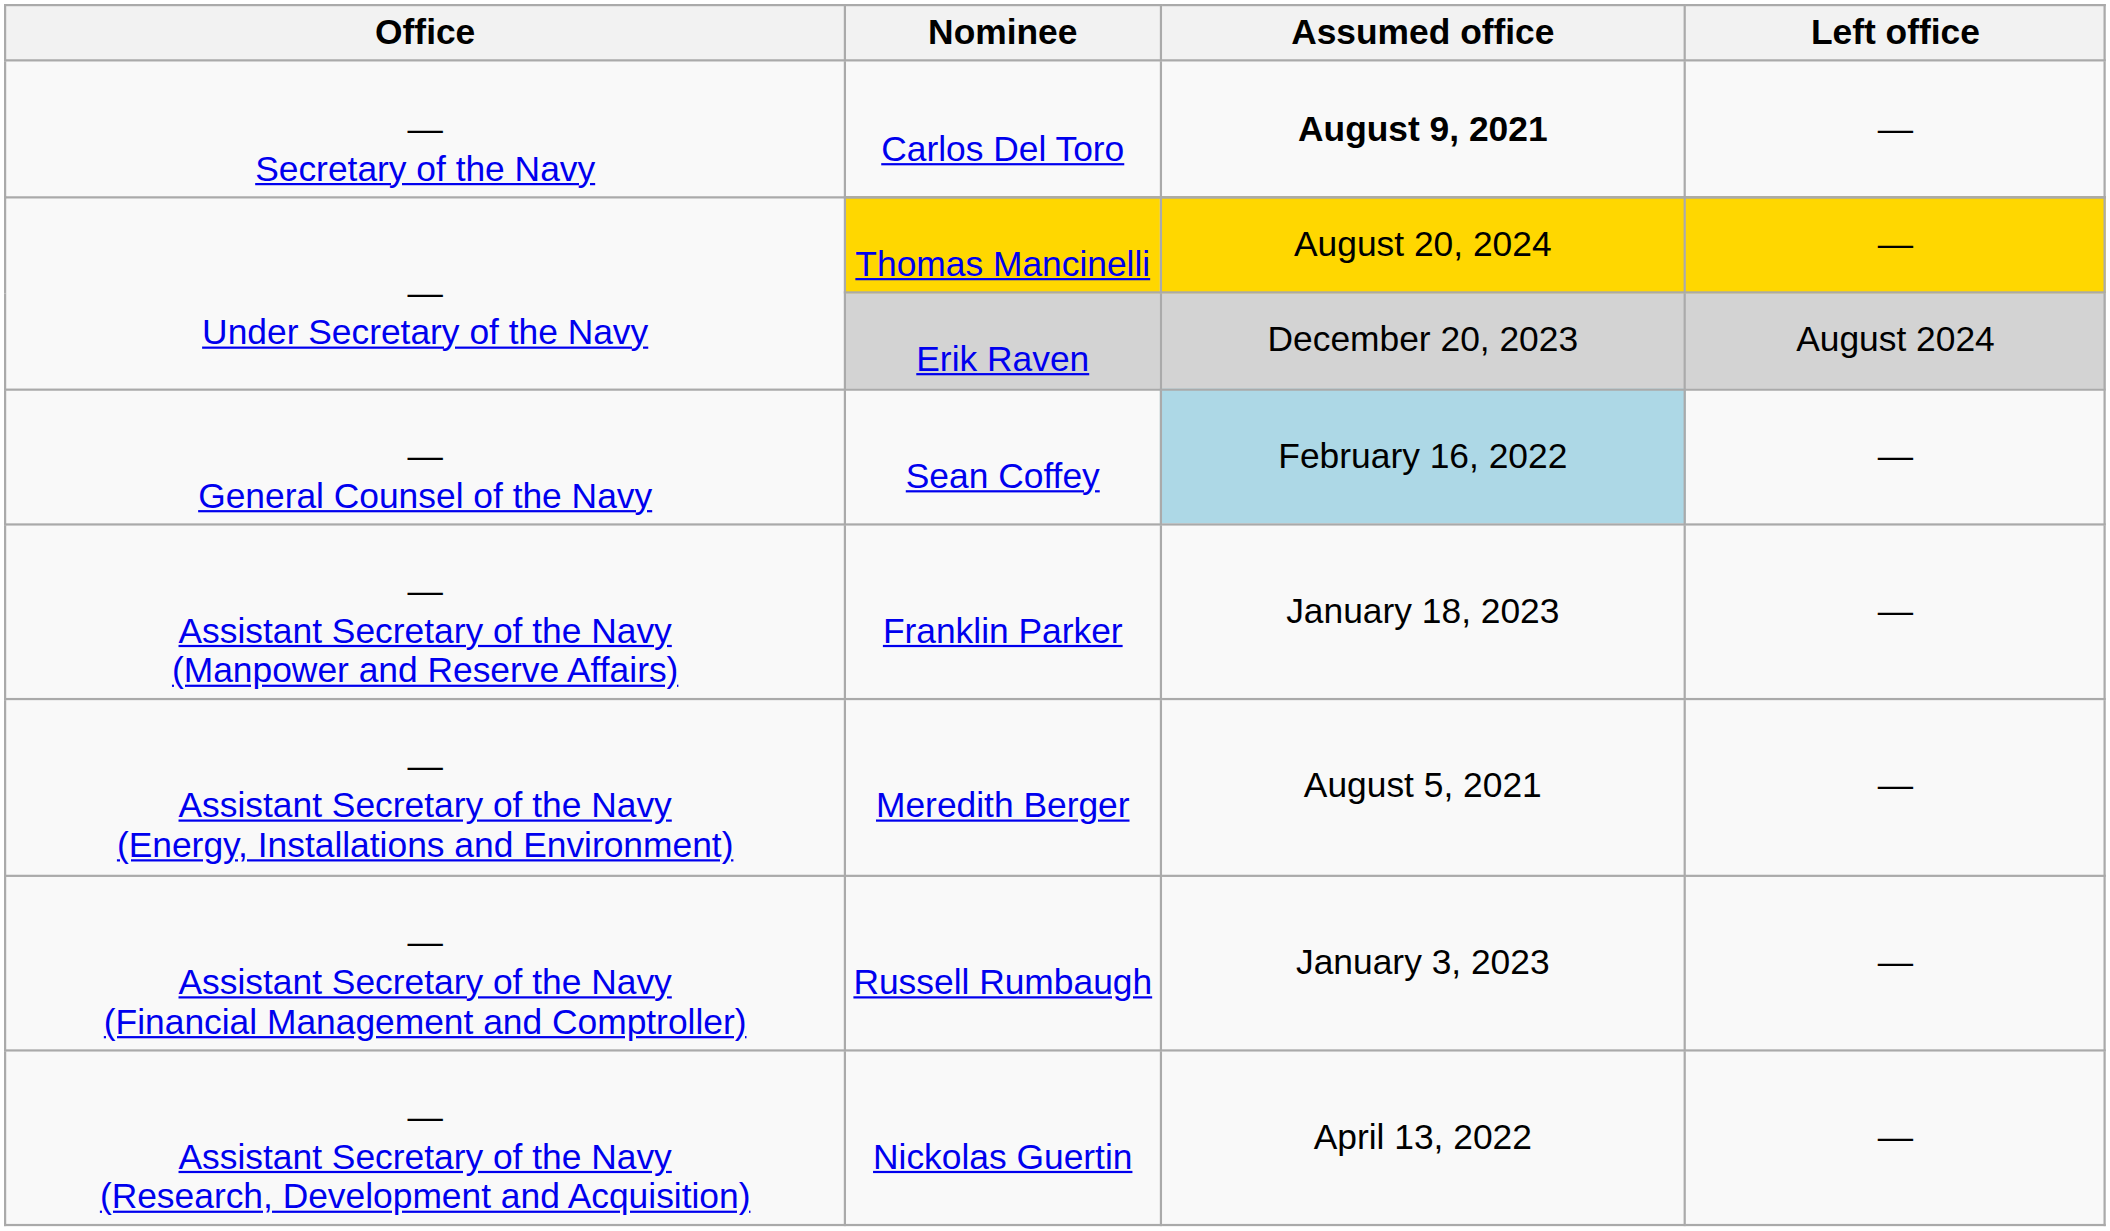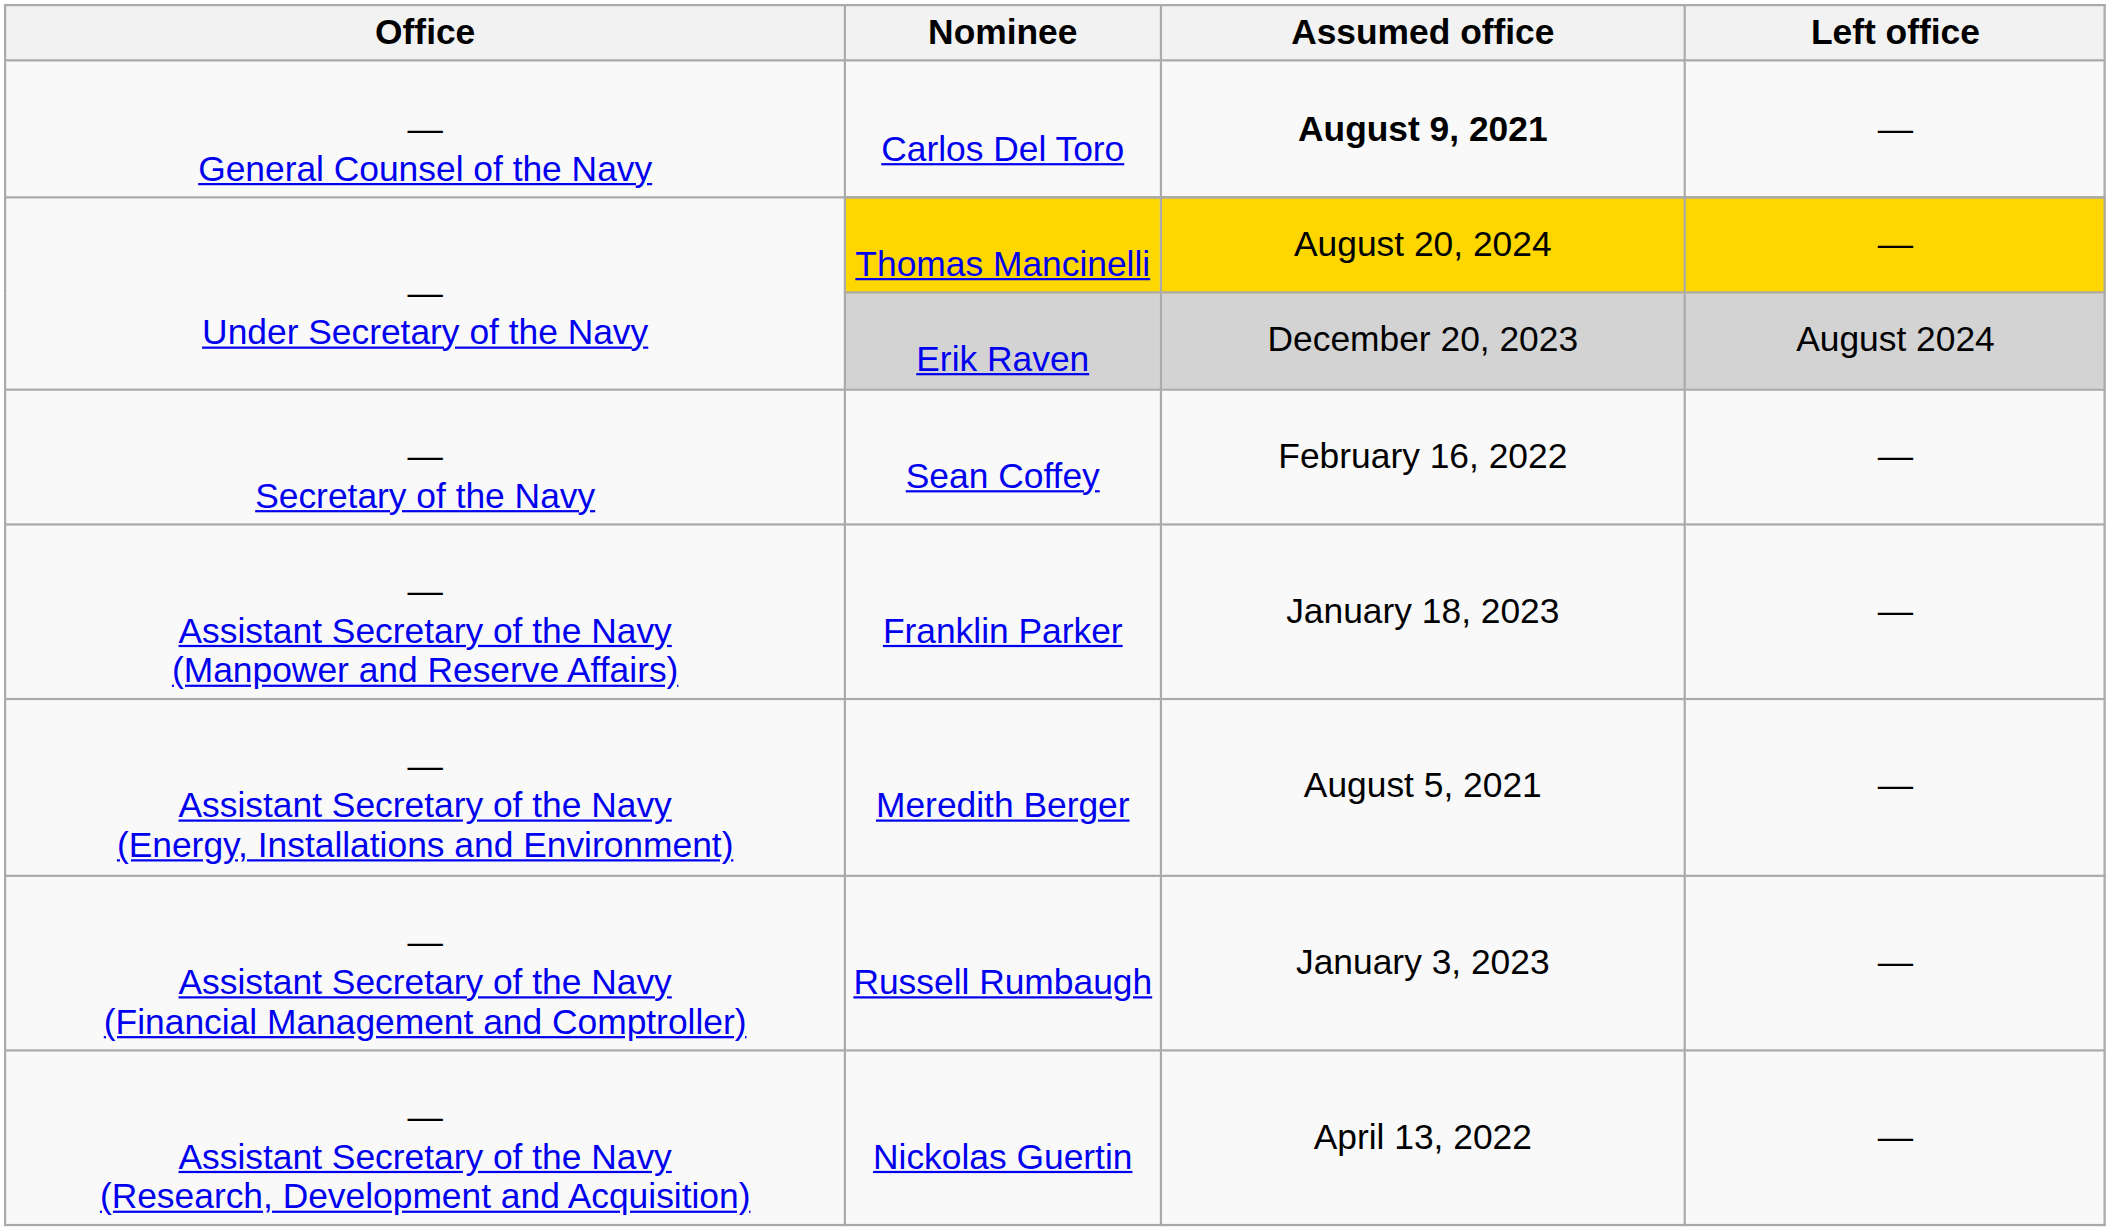 <table class="wikitable sortable" style="text-align:center">
 <tr>
 <th style="width:40%;">Office</th>
 <th style="width:15%;">Nominee</th>
 <th data-sort-type="date" style="width:25%;">Assumed office</th>
 <th data-sort-type="date" style="width:20%;">Left office</th>
 </tr>
 <tr>
-<td><br>—<br><a href='#'>Secretary of the Navy</a></td>
+<td><br>—<br><a href='#'>General Counsel of the Navy</a></td>
 <td><br><a href='#'>Carlos Del Toro</a></td>
 <td data-sort-value="August 9, 2021"><strong>August 9, 2021<br></strong></td>
 <td>—</td>
 </tr>
 <tr>
 <td rowspan="3"><br>—<br><a href='#'>Under Secretary of the Navy</a></td>
 </tr>
 <tr style="background:gold;">
 <td><br><a href='#'>Thomas Mancinelli</a></td>
 <td>August 20, 2024</td>
 <td>—</td>
 </tr>
 <tr style="background:lightgray;">
 <td><br><a href='#'>Erik Raven</a></td>
 <td>December 20, 2023<br></td>
 <td>August 2024</td>
 </tr>
 <tr>
-<td><br>—<br><a href='#'>General Counsel of the Navy</a></td>
+<td><br>—<br><a href='#'>Secretary of the Navy</a></td>
 <td><br><a href='#'>Sean Coffey</a></td>
-<td data-sort-value="February 16, 2022" style="background: lightblue;">February 16, 2022<br></td>
+<td data-sort-value="February 16, 2022">February 16, 2022<br></td>
 <td>—</td>
 </tr>
 <tr>
 <td><br>—<br><a href='#'>Assistant Secretary of the Navy<br>(Manpower and Reserve Affairs)</a></td>
 <td><br><a href='#'>Franklin Parker</a></td>
 <td data-sort-value="January 18, 2023">January 18, 2023<br></td>
 <td>—</td>
 </tr>
 <tr>
 <td><br>—<br><a href='#'>Assistant Secretary of the Navy<br>(Energy, Installations and Environment)</a></td>
 <td><br><a href='#'>Meredith Berger</a></td>
 <td data-sort-value="August 5, 2021">August 5, 2021<br></td>
 <td>—</td>
 </tr>
 <tr>
 <td><br>—<br><a href='#'>Assistant Secretary of the Navy<br>(Financial Management and Comptroller)</a></td>
 <td><br><a href='#'>Russell Rumbaugh</a></td>
 <td data-sort-value="January 3, 2023">January 3, 2023<br></td>
 <td>—</td>
 </tr>
 <tr>
 <td><br>—<br><a href='#'>Assistant Secretary of the Navy<br>(Research, Development and Acquisition)</a></td>
 <td><br><a href='#'>Nickolas Guertin</a></td>
 <td data-sort-value="April 13, 2022">April 13, 2022<br></td>
 <td>—</td>
 </tr>
 </table>
